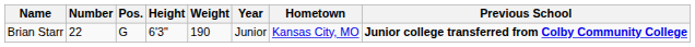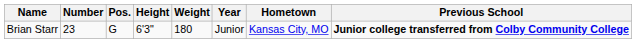 <table class="wikitable sortable" border="1">
 <tr>
 <th>Name</th>
 <th>Number</th>
 <th>Pos.</th>
 <th>Height</th>
 <th>Weight</th>
 <th>Year</th>
 <th>Hometown</th>
 <th class="unsortable">Previous School</th>
 </tr>
 <tr>
 <td>Brian Starr</td>
-<td>22</td>
+<td>23</td>
 <td>G</td>
 <td>6'3"</td>
-<td>190</td>
+<td>180</td>
 <td>Junior</td>
 <td><a href='#'>Kansas City, MO</a></td>
 <td><strong>Junior college transferred from <a href='#'>Colby Community College</a></strong></td>
 </tr>
 </table>
